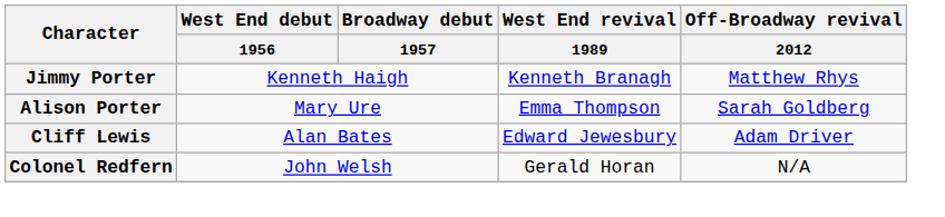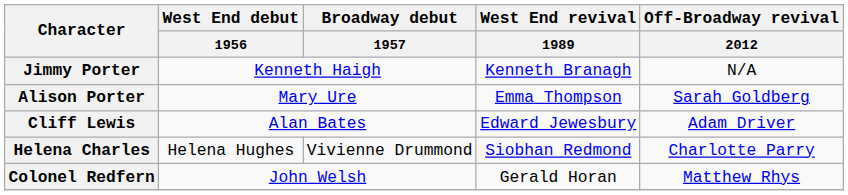 <table class="wikitable">
 <tr>
 <th rowspan="2">Character</th>
 <th>West End debut</th>
 <th>Broadway debut</th>
 <th>West End revival</th>
 <th>Off-Broadway revival</th>
 </tr>
 <tr>
 <th><small>1956</small></th>
 <th><small>1957</small></th>
 <th><small>1989</small></th>
 <th><small>2012</small></th>
 </tr>
 <tr>
 <th>Jimmy Porter</th>
 <td align="center", colspan=2><a href='#'>Kenneth Haigh</a></td>
 <td align="center"><a href='#'>Kenneth Branagh</a></td>
-<td align="center"><a href='#'>Matthew Rhys</a></td>
+<td align="center">N/A</td>
 </tr>
 <tr>
 <th>Alison Porter</th>
 <td align="center", colspan=2><a href='#'>Mary Ure</a></td>
 <td align="center"><a href='#'>Emma Thompson</a></td>
 <td align="center"><a href='#'>Sarah Goldberg</a></td>
 </tr>
 <tr>
 <th>Cliff Lewis</th>
 <td align="center", colspan=2><a href='#'>Alan Bates</a></td>
 <td align="center"><a href='#'>Edward Jewesbury</a></td>
 <td align="center"><a href='#'>Adam Driver</a></td>
 </tr>
 <tr>
+<th>Helena Charles</th>
+<td align="center">Helena Hughes</td>
+<td align="center">Vivienne Drummond</td>
+<td align="center"><a href='#'>Siobhan Redmond</a></td>
+<td align="center"><a href='#'>Charlotte Parry</a></td>
+</tr>
+<tr>
 <th>Colonel Redfern</th>
 <td align="center", colspan=2><a href='#'>John Welsh</a></td>
 <td align="center">Gerald Horan</td>
-<td align="center">N/A</td>
+<td align="center"><a href='#'>Matthew Rhys</a></td>
 </tr>
 <tr>
 </tr>
 </table>
